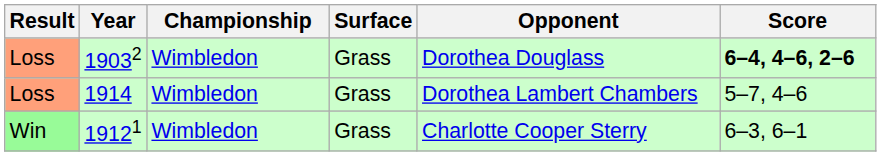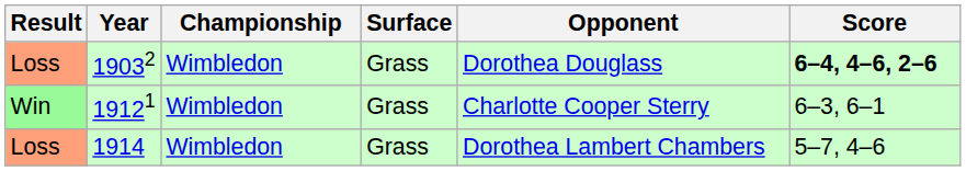 <table class="sortable wikitable">
 <tr>
 <th style="width:40px">Result</th>
 <th style="width:30px">Year</th>
 <th style="width:130px">Championship</th>
 <th style="width:50px">Surface</th>
 <th style="width:220px">Opponent</th>
 <th style="width:110px" class="unsortable">Score</th>
 </tr>
 <tr style="background:#cfc">
 <td style="background:#ffa07a;">Loss</td>
 <td><a href='#'>1903</a><sup>2</sup></td>
 <td><a href='#'>Wimbledon</a></td>
 <td>Grass</td>
 <td> <a href='#'>Dorothea Douglass</a></td>
 <td><strong>6–4, 4–6, 2–6</strong></td>
 </tr>
 <tr style="background:#cfc">
+<td style="background:#98fb98;">Win</td>
+<td><a href='#'>1912</a><sup>1</sup></td>
+<td><a href='#'>Wimbledon</a></td>
+<td>Grass</td>
+<td> <a href='#'>Charlotte Cooper Sterry</a></td>
+<td>6–3, 6–1</td>
+</tr>
+<tr style="background:#cfc">
 <td style="background:#ffa07a;">Loss</td>
 <td><a href='#'>1914</a></td>
 <td><a href='#'>Wimbledon</a></td>
 <td>Grass</td>
 <td> <a href='#'>Dorothea Lambert Chambers</a></td>
 <td>5–7, 4–6</td>
 </tr>
-<tr style="background:#cfc">
-<td style="background:#98fb98;">Win</td>
-<td><a href='#'>1912</a><sup>1</sup></td>
-<td><a href='#'>Wimbledon</a></td>
-<td>Grass</td>
-<td> <a href='#'>Charlotte Cooper Sterry</a></td>
-<td>6–3, 6–1</td>
-</tr>
 </table>
